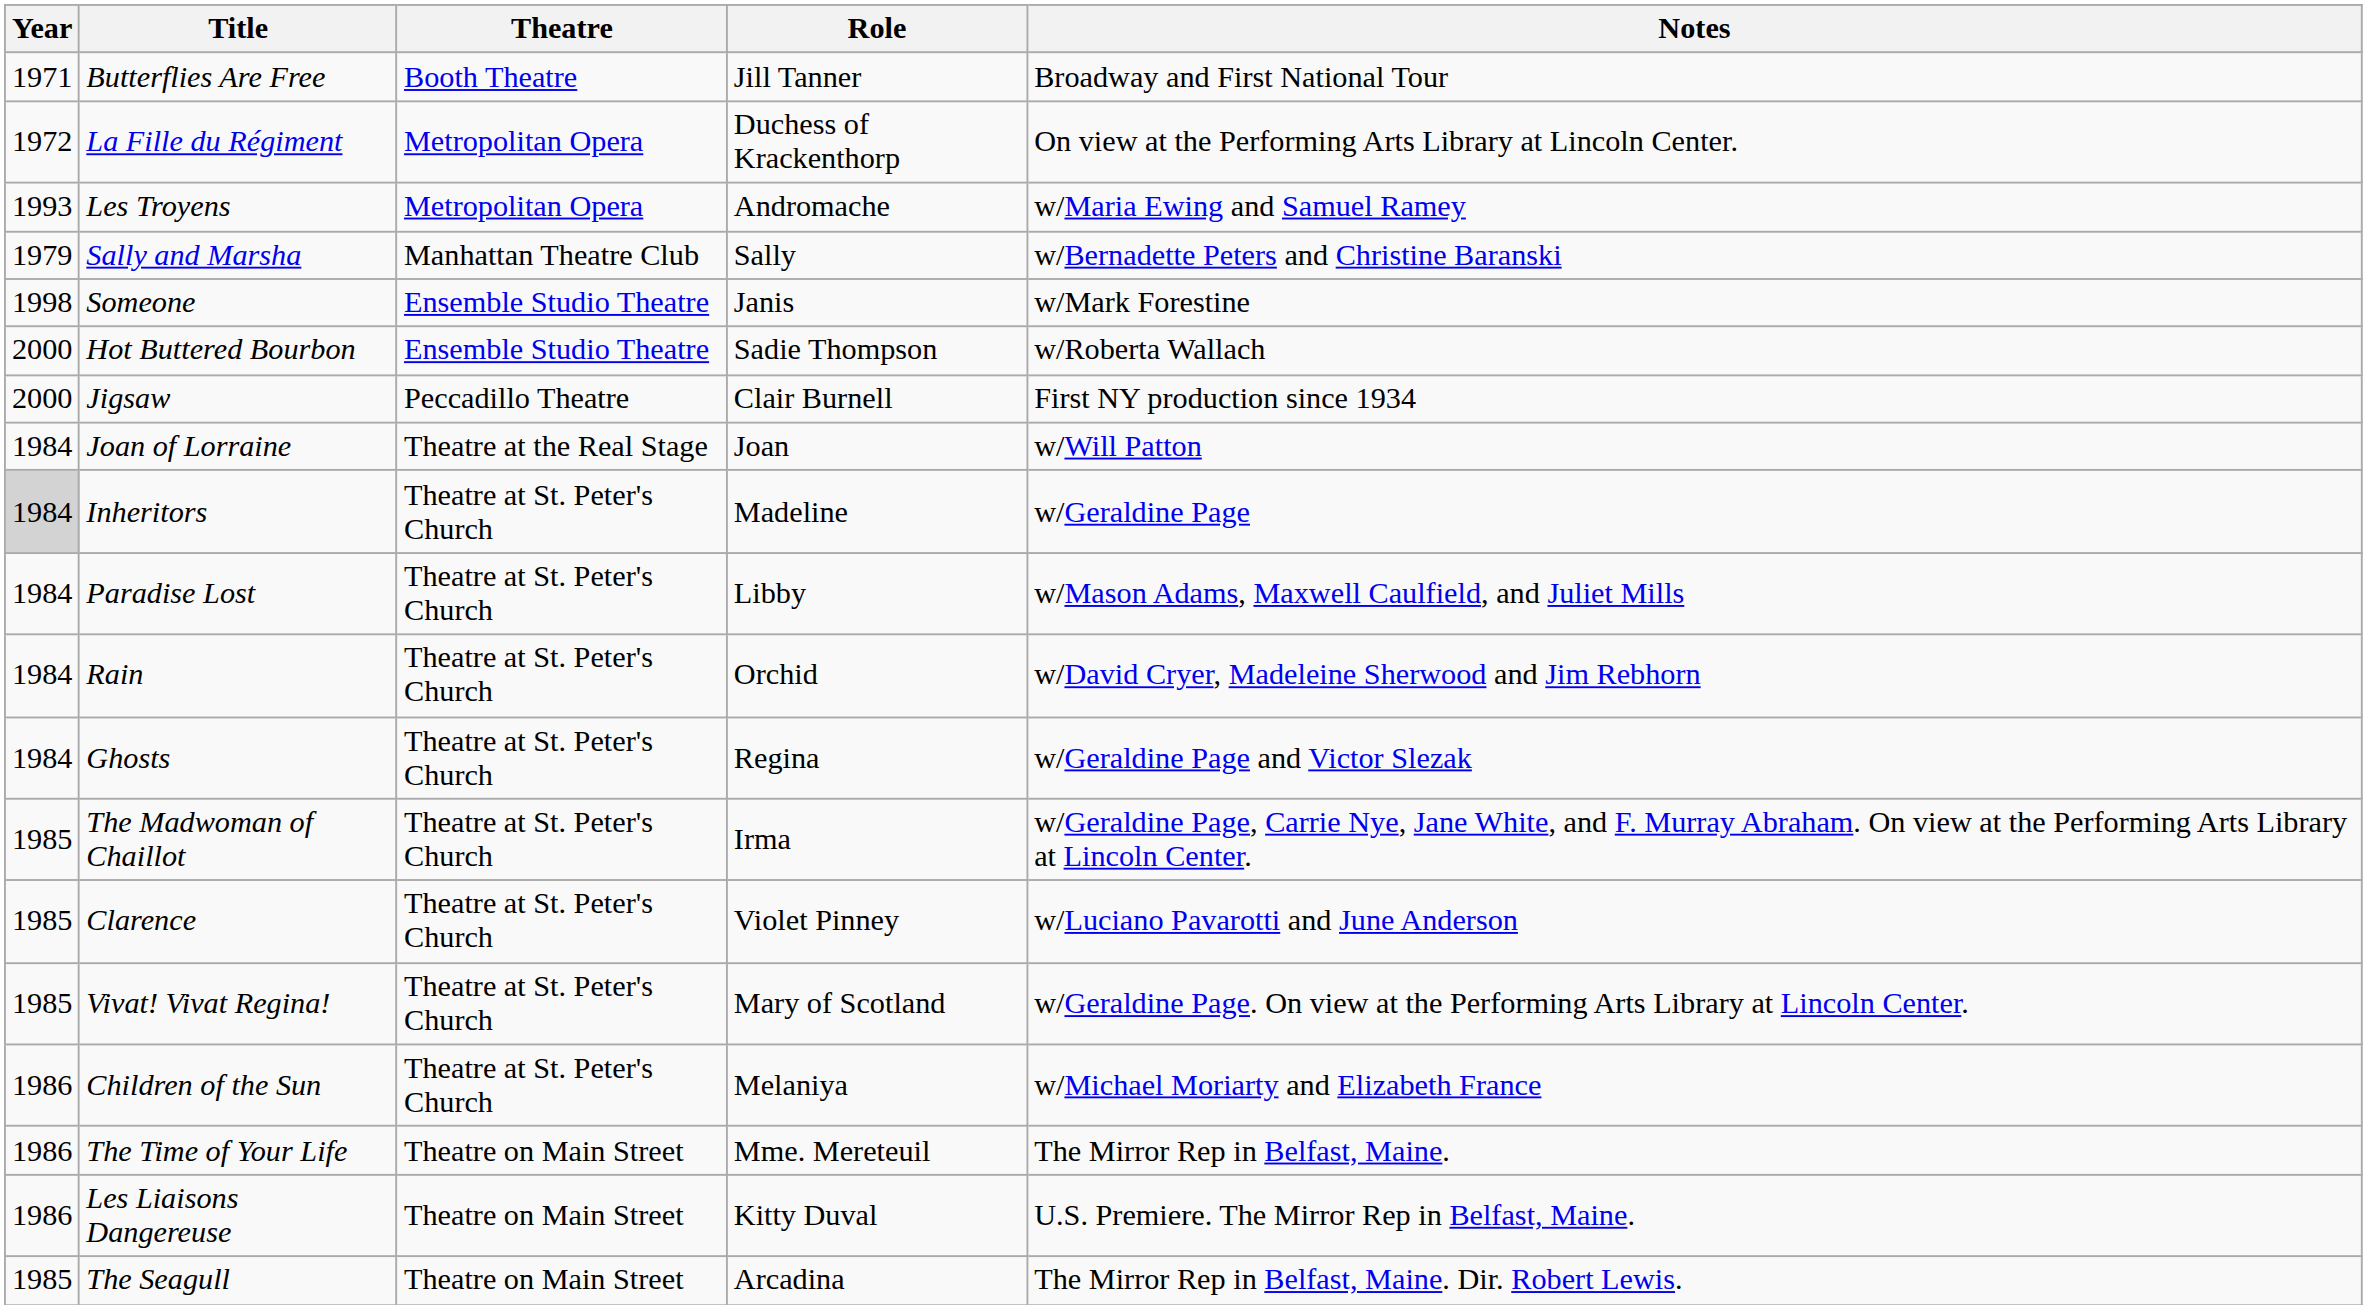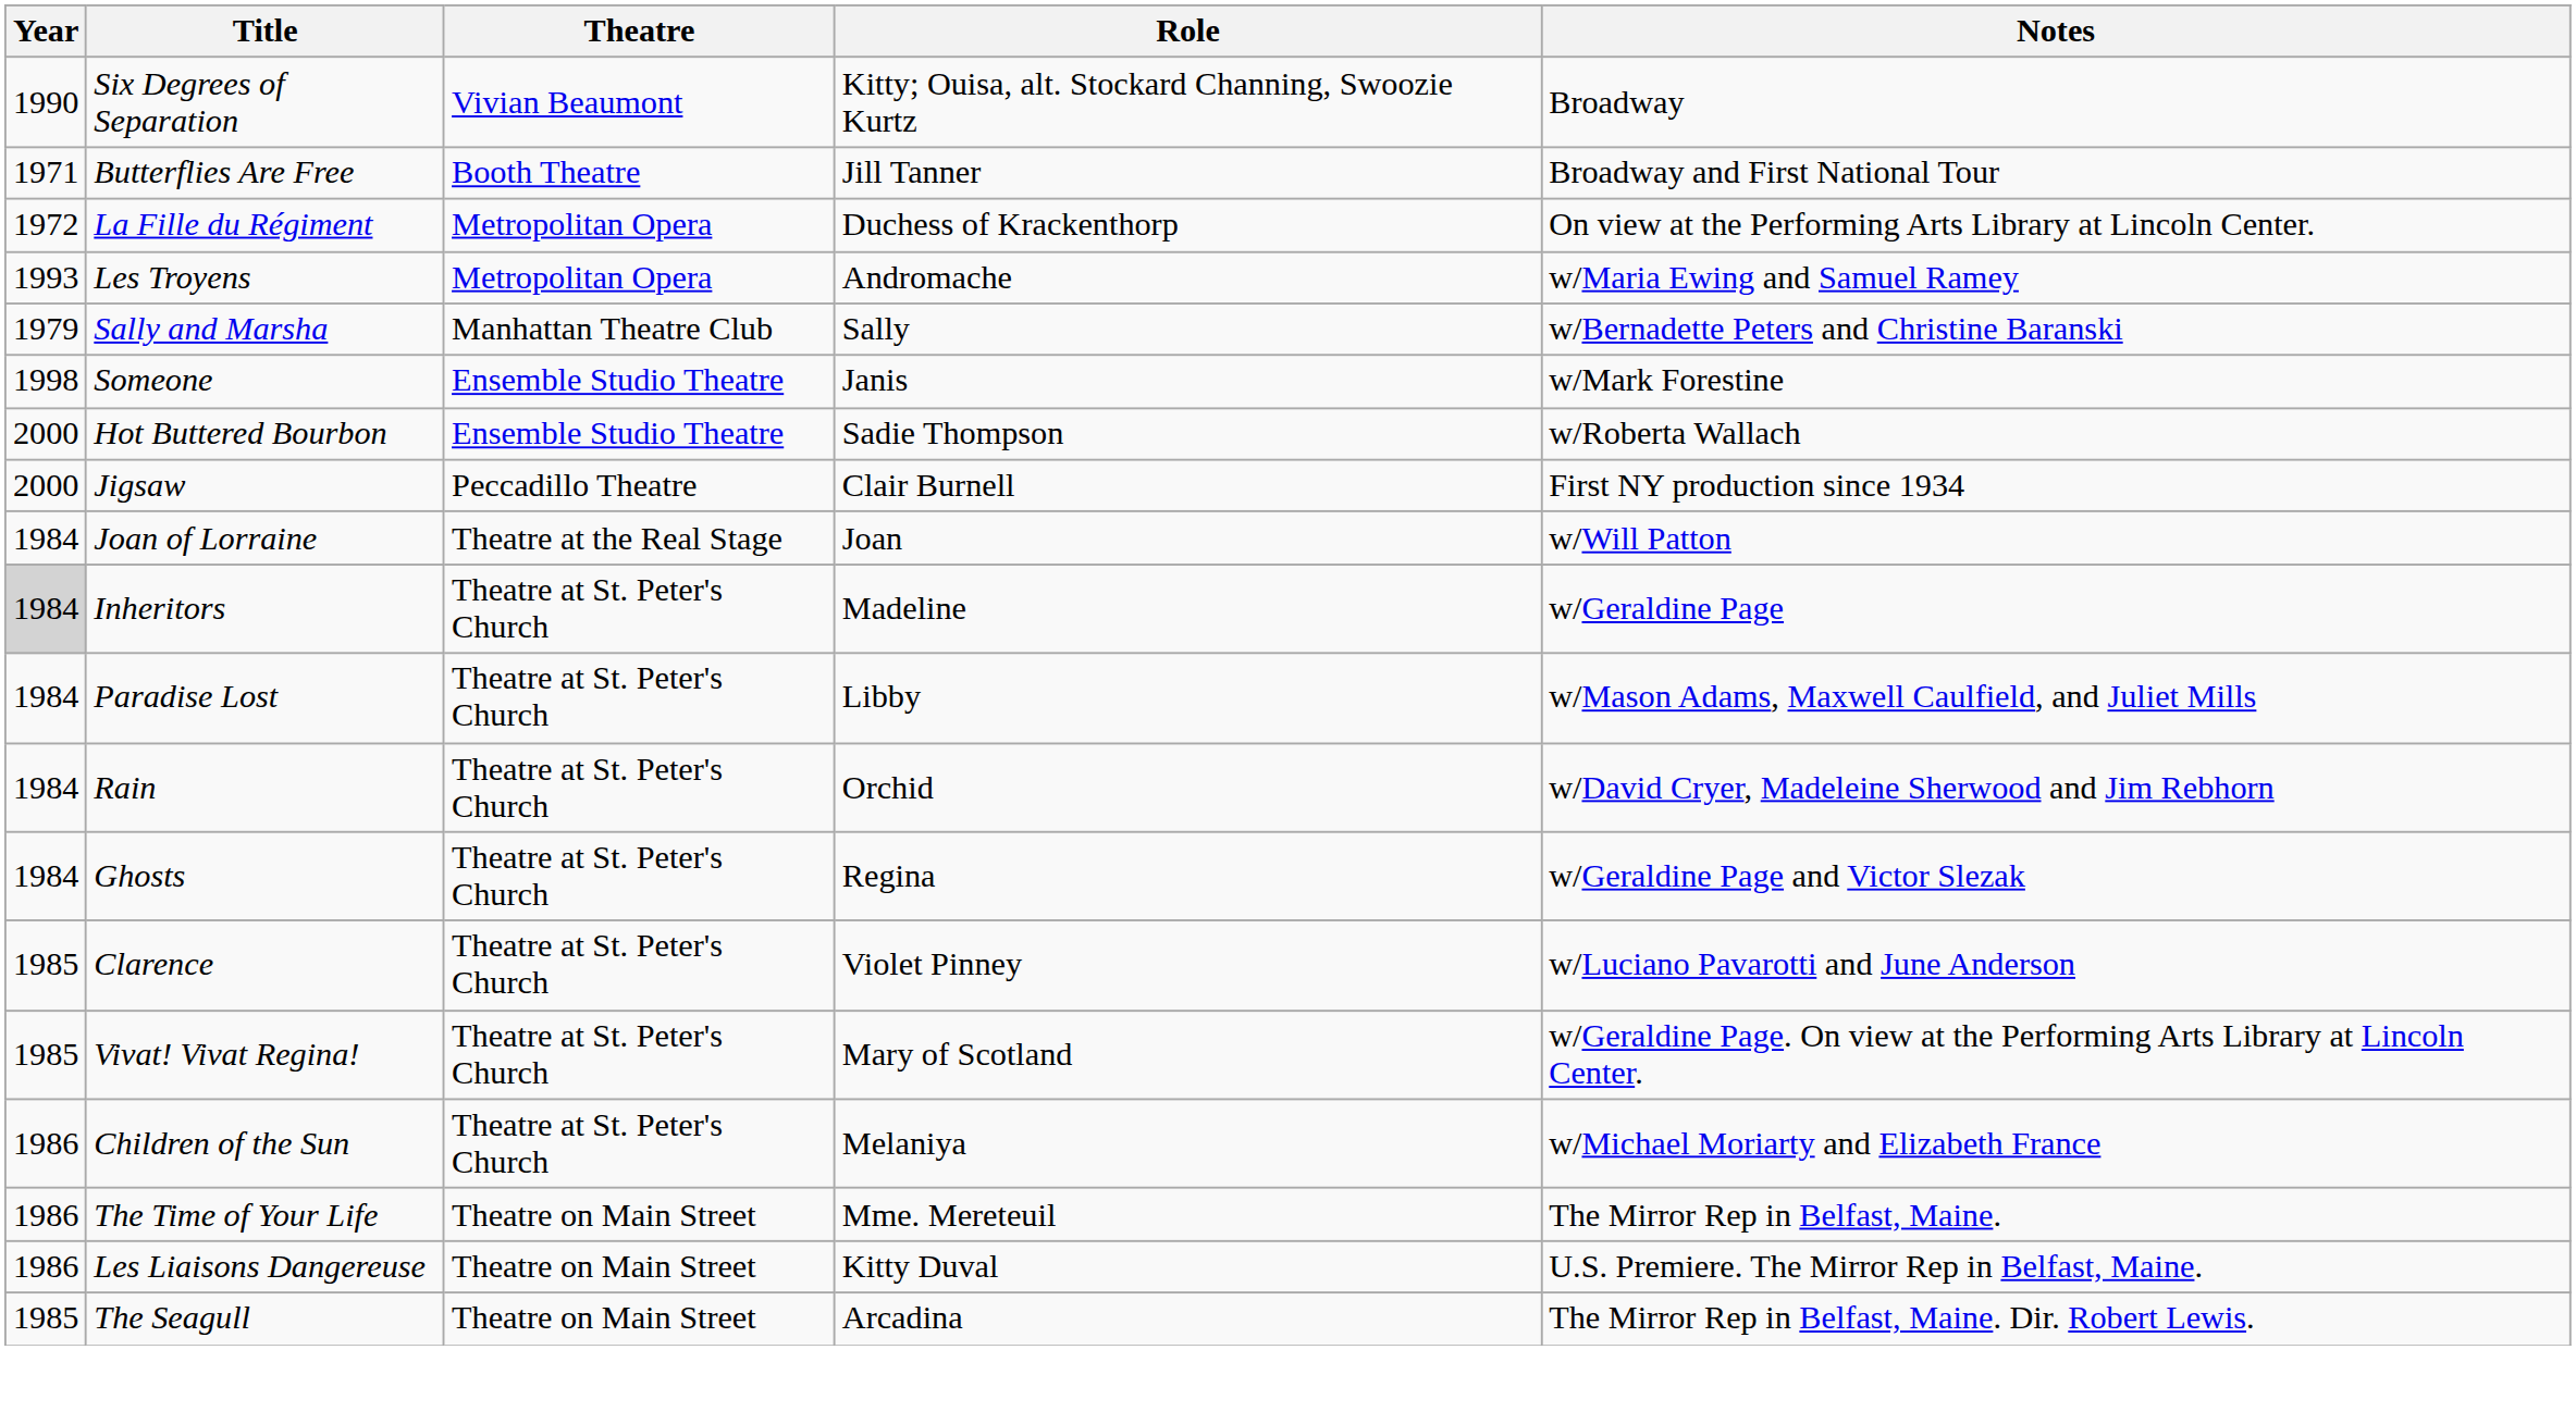 <table class="wikitable">
 <tr>
 <th>Year</th>
 <th>Title</th>
 <th>Theatre</th>
 <th>Role</th>
 <th>Notes</th>
+</tr>
+<tr>
+<td>1990</td>
+<td><em>Six Degrees of Separation</em></td>
+<td><a href='#'>Vivian Beaumont</a></td>
+<td>Kitty; Ouisa, alt. Stockard Channing, Swoozie Kurtz</td>
+<td>Broadway</td>
 </tr>
 <tr>
 <td>1971</td>
 <td><em>Butterflies Are Free</em></td>
 <td><a href='#'>Booth Theatre</a></td>
 <td>Jill Tanner</td>
 <td>Broadway and First National Tour</td>
 </tr>
 <tr>
 <td>1972</td>
 <td><em><a href='#'>La Fille du Régiment</a></em></td>
 <td><a href='#'>Metropolitan Opera</a></td>
 <td>Duchess of Krackenthorp</td>
 <td>On view at the Performing Arts Library at Lincoln Center.</td>
 </tr>
 <tr>
 <td>1993</td>
 <td><em>Les Troyens</em></td>
 <td><a href='#'>Metropolitan Opera</a></td>
 <td>Andromache</td>
 <td>w/<a href='#'>Maria Ewing</a> and <a href='#'>Samuel Ramey</a></td>
 </tr>
 <tr>
 <td>1979</td>
 <td><em><a href='#'>Sally and Marsha</a></em></td>
 <td>Manhattan Theatre Club</td>
 <td>Sally</td>
 <td>w/<a href='#'>Bernadette Peters</a> and <a href='#'>Christine Baranski</a></td>
 </tr>
 <tr>
 <td>1998</td>
 <td><em>Someone</em></td>
 <td><a href='#'>Ensemble Studio Theatre</a></td>
 <td>Janis</td>
 <td>w/Mark Forestine</td>
 </tr>
 <tr>
 <td>2000</td>
 <td><em>Hot Buttered Bourbon</em></td>
 <td><a href='#'>Ensemble Studio Theatre</a></td>
 <td>Sadie Thompson</td>
 <td>w/Roberta Wallach</td>
 </tr>
 <tr>
 <td>2000</td>
 <td><em>Jigsaw</em></td>
 <td>Peccadillo Theatre</td>
 <td>Clair Burnell</td>
 <td>First NY production since 1934</td>
 </tr>
 <tr>
 <td>1984</td>
 <td><em>Joan of Lorraine</em></td>
 <td>Theatre at the Real Stage</td>
 <td>Joan</td>
 <td>w/<a href='#'>Will Patton</a></td>
 </tr>
 <tr>
 <td style="background: lightgrey;">1984</td>
 <td><em>Inheritors</em></td>
 <td>Theatre at St. Peter's Church</td>
 <td>Madeline</td>
 <td>w/<a href='#'>Geraldine Page</a></td>
 </tr>
 <tr>
 <td>1984</td>
 <td><em>Paradise Lost</em></td>
 <td>Theatre at St. Peter's Church</td>
 <td>Libby</td>
 <td>w/<a href='#'>Mason Adams</a>, <a href='#'>Maxwell Caulfield</a>, and <a href='#'>Juliet Mills</a></td>
 </tr>
 <tr>
 <td>1984</td>
 <td><em>Rain</em></td>
 <td>Theatre at St. Peter's Church</td>
 <td>Orchid</td>
 <td>w/<a href='#'>David Cryer</a>, <a href='#'>Madeleine Sherwood</a> and <a href='#'>Jim Rebhorn</a></td>
 </tr>
 <tr>
 <td>1984</td>
 <td><em>Ghosts</em></td>
 <td>Theatre at St. Peter's Church</td>
 <td>Regina</td>
 <td>w/<a href='#'>Geraldine Page</a> and <a href='#'>Victor Slezak</a></td>
 </tr>
 <tr>
 <td>1985</td>
-<td><em>The Madwoman of Chaillot</em></td>
-<td>Theatre at St. Peter's Church</td>
-<td>Irma</td>
-<td>w/<a href='#'>Geraldine Page</a>, <a href='#'>Carrie Nye</a>, <a href='#'>Jane White</a>, and <a href='#'>F. Murray Abraham</a>.  On view at the Performing Arts Library at <a href='#'>Lincoln Center</a>.</td>
-</tr>
-<tr>
-<td>1985</td>
 <td><em>Clarence</em></td>
 <td>Theatre at St. Peter's Church</td>
 <td>Violet Pinney</td>
 <td>w/<a href='#'>Luciano Pavarotti</a> and <a href='#'>June Anderson</a></td>
 </tr>
 <tr>
 <td>1985</td>
 <td><em>Vivat! Vivat Regina!</em></td>
 <td>Theatre at St. Peter's Church</td>
 <td>Mary of Scotland</td>
 <td>w/<a href='#'>Geraldine Page</a>. On view at the Performing Arts Library at <a href='#'>Lincoln Center</a>.</td>
 </tr>
 <tr>
 <td>1986</td>
 <td><em>Children of the Sun</em></td>
 <td>Theatre at St. Peter's Church</td>
 <td>Melaniya</td>
 <td>w/<a href='#'>Michael Moriarty</a> and <a href='#'>Elizabeth France</a></td>
 </tr>
 <tr>
 <td>1986</td>
 <td><em>The Time of Your Life</em></td>
 <td>Theatre on Main Street</td>
 <td>Mme. Mereteuil</td>
 <td>The Mirror Rep in <a href='#'>Belfast, Maine</a>.</td>
 </tr>
 <tr>
 <td>1986</td>
 <td><em>Les Liaisons Dangereuse</em></td>
 <td>Theatre on Main Street</td>
 <td>Kitty Duval</td>
 <td>U.S. Premiere.  The Mirror Rep in <a href='#'>Belfast, Maine</a>.</td>
 </tr>
 <tr>
 <td>1985</td>
 <td><em>The Seagull</em></td>
 <td>Theatre on Main Street</td>
 <td>Arcadina</td>
 <td>The Mirror Rep in <a href='#'>Belfast, Maine</a>.  Dir. <a href='#'>Robert Lewis</a>.</td>
 </tr>
 </table>
